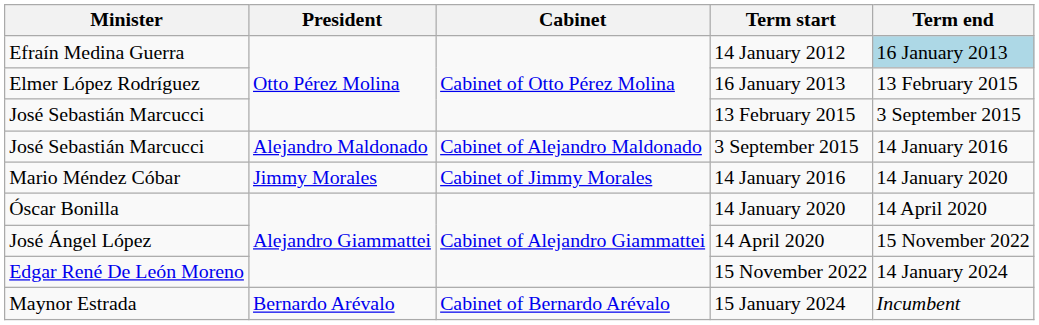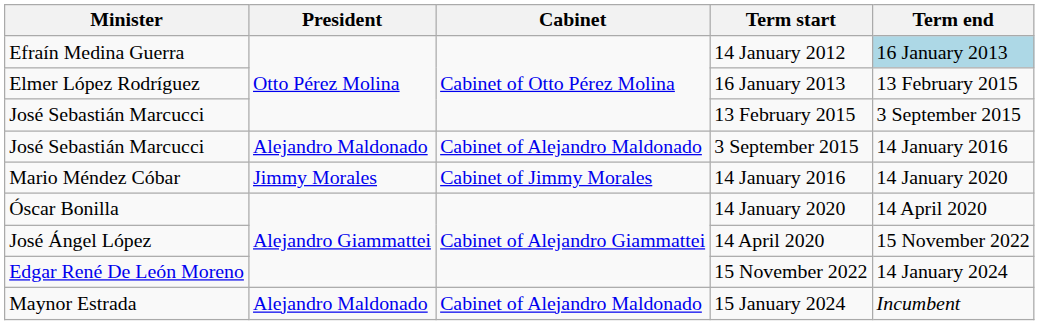 <table class="wikitable">
 <tr>
 <th>Minister</th>
 <th>President</th>
 <th>Cabinet</th>
 <th>Term start</th>
 <th>Term end</th>
 </tr>
 <tr>
 <td>Efraín Medina Guerra</td>
 <td rowspan="3"><a href='#'>Otto Pérez Molina</a></td>
 <td rowspan="3"><a href='#'>Cabinet of Otto Pérez Molina</a></td>
 <td>14 January 2012</td>
 <td style="background: lightblue;">16 January 2013</td>
 </tr>
 <tr>
 <td>Elmer López Rodríguez</td>
 <td>16 January 2013</td>
 <td>13 February 2015</td>
 </tr>
 <tr>
 <td>José Sebastián Marcucci</td>
 <td>13 February 2015</td>
 <td>3 September 2015</td>
 </tr>
 <tr>
 <td>José Sebastián Marcucci</td>
 <td><a href='#'>Alejandro Maldonado</a></td>
 <td><a href='#'>Cabinet of Alejandro Maldonado</a></td>
 <td>3 September 2015</td>
 <td>14 January 2016</td>
 </tr>
 <tr>
 <td>Mario Méndez Cóbar</td>
 <td><a href='#'>Jimmy Morales</a></td>
 <td><a href='#'>Cabinet of Jimmy Morales</a></td>
 <td>14 January 2016</td>
 <td>14 January 2020</td>
 </tr>
 <tr>
 <td>Óscar Bonilla</td>
 <td rowspan="3"><a href='#'>Alejandro Giammattei</a></td>
 <td rowspan="3"><a href='#'>Cabinet of Alejandro Giammattei</a></td>
 <td>14 January 2020</td>
 <td>14 April 2020</td>
 </tr>
 <tr>
 <td>José Ángel López</td>
 <td>14 April 2020</td>
 <td>15 November 2022</td>
 </tr>
 <tr>
 <td><a href='#'>Edgar René De León Moreno</a></td>
 <td>15 November 2022</td>
 <td>14 January 2024</td>
 </tr>
 <tr>
 <td>Maynor Estrada</td>
-<td><a href='#'>Bernardo Arévalo</a></td>
-<td><a href='#'>Cabinet of Bernardo Arévalo</a></td>
+<td><a href='#'>Alejandro Maldonado</a></td>
+<td><a href='#'>Cabinet of Alejandro Maldonado</a></td>
 <td>15 January 2024</td>
 <td><em>Incumbent</em></td>
 </tr>
 </table>
